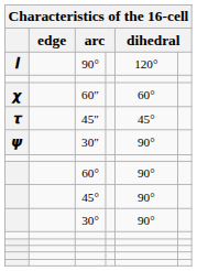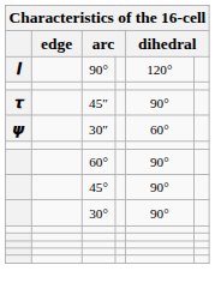 <table class="wikitable floatright">
 <tr>
 <th colspan=6>Characteristics of the 16-cell</th>
 </tr>
 <tr>
 <th align=right></th>
 <th align=center>edge</th>
 <th colspan=2 align=center>arc</th>
 <th colspan=2 align=center>dihedral</th>
 </tr>
 <tr>
 <th align=right>𝒍</th>
 <td align=center><small></small></td>
 <td align=center><small>90°</small></td>
 <td align=center><small></small></td>
 <td align=center><small>120°</small></td>
 <td align=center><small></small></td>
 </tr>
 <tr>
 <td></td>
 <td></td>
 <td></td>
 <td></td>
 <td></td>
 </tr>
 <tr>
-<th align=right>𝟀</th>
-<td align=center><small></small></td>
-<td align=center><small>60″</small></td>
-<td align=center><small></small></td>
-<td align=center><small>60°</small></td>
-<td align=center><small></small></td>
-</tr>
-<tr>
 <th align=right>𝝉</th>
 <td align=center><small></small></td>
 <td align=center><small>45″</small></td>
 <td align=center><small></small></td>
-<td align=center><small>45°</small></td>
+<td align=center><small>90°</small></td>
 <td align=center><small></small></td>
 </tr>
 <tr>
 <th align=right>𝟁</th>
 <td align=center><small></small></td>
 <td align=center><small>30″</small></td>
 <td align=center><small></small></td>
-<td align=center><small>90°</small></td>
+<td align=center><small>60°</small></td>
 <td align=center><small></small></td>
 </tr>
 <tr>
 <td></td>
 <td></td>
 <td></td>
 <td></td>
 <td></td>
 </tr>
 <tr>
 <th align=right><small></small></th>
 <td align=center><small></small></td>
 <td align=center><small>60°</small></td>
 <td align=center><small></small></td>
 <td align=center><small>90°</small></td>
 <td align=center><small></small></td>
 </tr>
 <tr>
 <th align=right><small></small></th>
 <td align=center><small></small></td>
 <td align=center><small>45°</small></td>
 <td align=center><small></small></td>
 <td align=center><small>90°</small></td>
 <td align=center><small></small></td>
 </tr>
 <tr>
 <th align=right><small></small></th>
 <td align=center><small></small></td>
 <td align=center><small>30°</small></td>
 <td align=center><small></small></td>
 <td align=center><small>90°</small></td>
 <td align=center><small></small></td>
 </tr>
 <tr>
 <td></td>
 <td></td>
 <td></td>
 <td></td>
 <td></td>
 </tr>
 <tr>
 <th align=right><small></small></th>
 <td align=center><small></small></td>
 <td align=center></td>
 <td align=center></td>
 <td align=center></td>
 <td align=center></td>
 </tr>
 <tr>
 <th align=right><small></small></th>
 <td align=center><small></small></td>
 <td align=center></td>
 <td align=center></td>
 <td align=center></td>
 <td align=center></td>
 </tr>
 <tr>
 <th align=right><small></small></th>
 <td align=center><small></small></td>
 <td align=center></td>
 <td align=center></td>
 <td align=center></td>
 <td align=center></td>
 </tr>
 <tr>
 <th align=right><small></small></th>
 <td align=center><small></small></td>
 <td align=center></td>
 <td align=center></td>
 <td align=center></td>
 <td align=center></td>
 </tr>
 </table>
